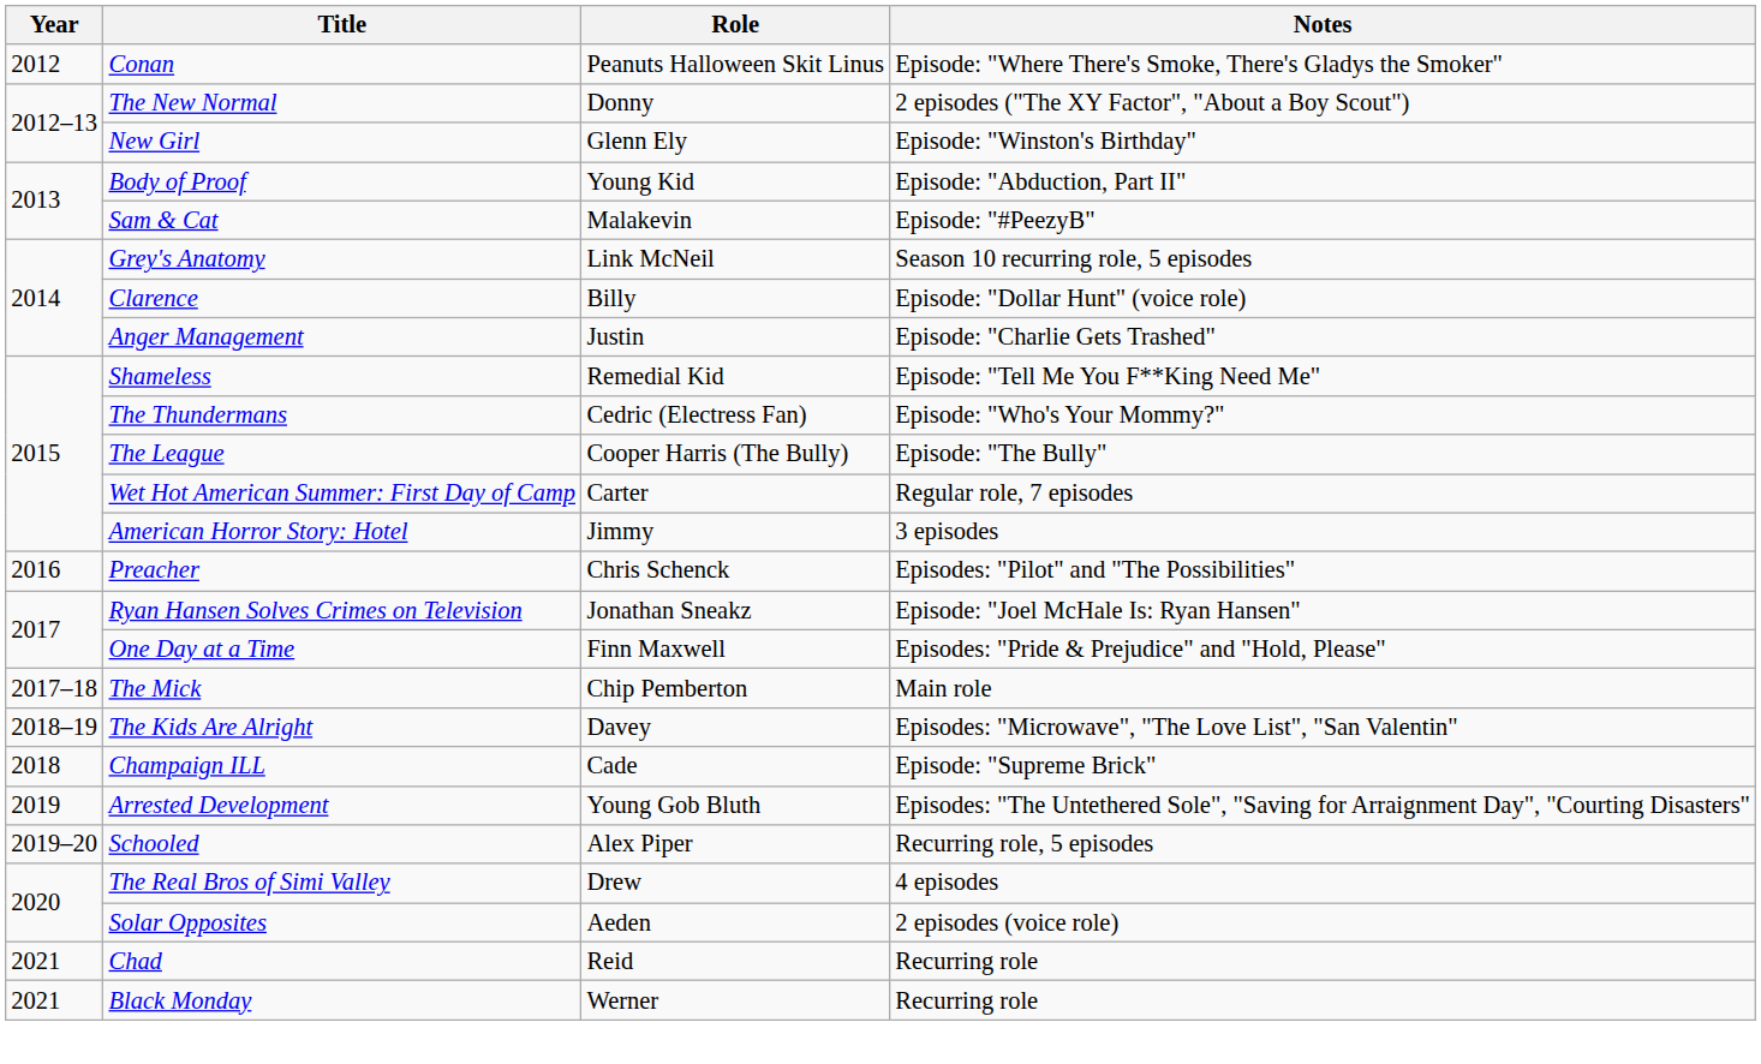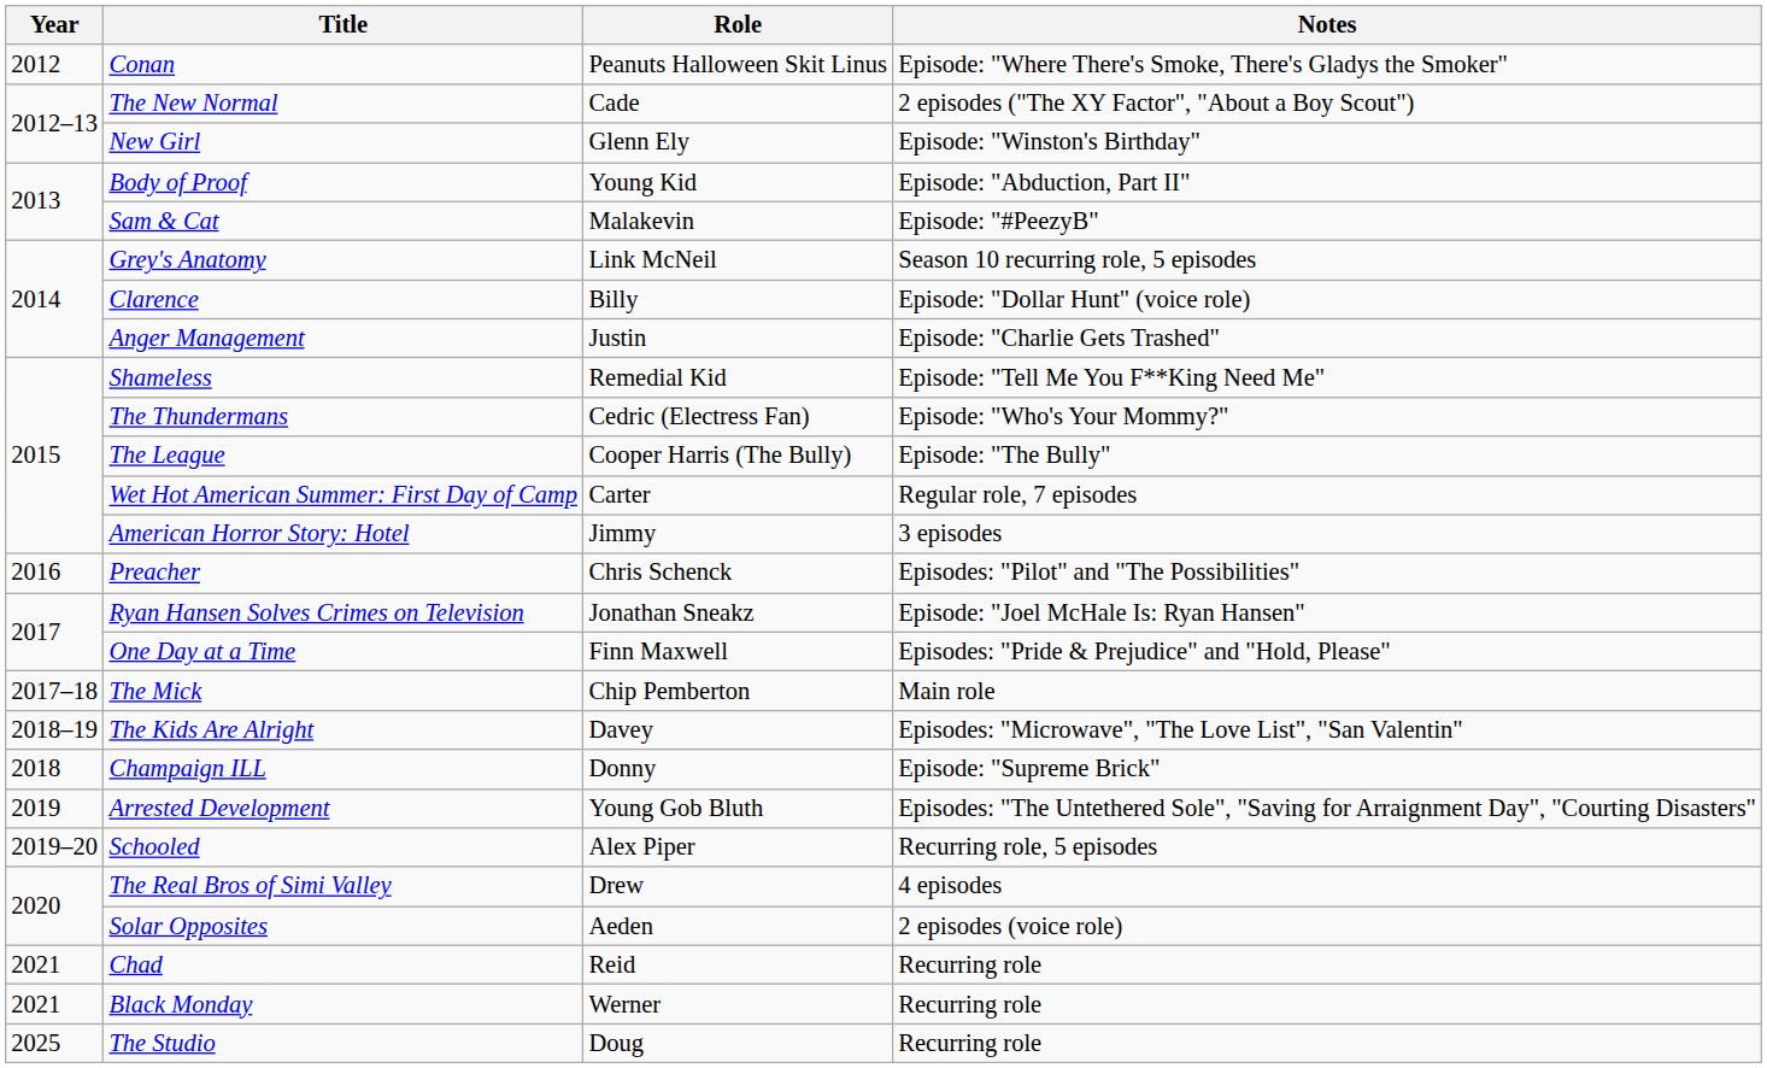 <table class="wikitable sortable">
 <tr>
 <th>Year</th>
 <th>Title</th>
 <th>Role</th>
 <th class="unsortable">Notes</th>
 </tr>
 <tr>
 <td>2012</td>
 <td><em><a href='#'>Conan</a></em></td>
 <td>Peanuts Halloween Skit Linus</td>
 <td>Episode: "Where There's Smoke, There's Gladys the Smoker"</td>
 </tr>
 <tr>
 <td rowspan="2">2012–13</td>
 <td><em><a href='#'>The New Normal</a></em></td>
-<td>Donny</td>
+<td>Cade</td>
 <td>2 episodes ("The XY Factor", "About a Boy Scout")</td>
 </tr>
 <tr>
 <td><em><a href='#'>New Girl</a></em></td>
 <td>Glenn Ely</td>
 <td>Episode: "Winston's Birthday"</td>
 </tr>
 <tr>
 <td rowspan="2">2013</td>
 <td><em><a href='#'>Body of Proof</a></em></td>
 <td>Young Kid</td>
 <td>Episode: "Abduction, Part II"</td>
 </tr>
 <tr>
 <td><em><a href='#'>Sam & Cat</a></em></td>
 <td>Malakevin</td>
 <td>Episode: "#PeezyB"</td>
 </tr>
 <tr>
 <td rowspan="3">2014</td>
 <td><em><a href='#'>Grey's Anatomy</a></em></td>
 <td>Link McNeil</td>
 <td>Season 10 recurring role, 5 episodes</td>
 </tr>
 <tr>
 <td><em><a href='#'>Clarence</a></em></td>
 <td>Billy</td>
 <td>Episode: "Dollar Hunt" (voice role)</td>
 </tr>
 <tr>
 <td><em><a href='#'>Anger Management</a></em></td>
 <td>Justin</td>
 <td>Episode: "Charlie Gets Trashed"</td>
 </tr>
 <tr>
 <td rowspan="5">2015</td>
 <td><em><a href='#'>Shameless</a></em></td>
 <td>Remedial Kid</td>
 <td>Episode: "Tell Me You F**King Need Me"</td>
 </tr>
 <tr>
 <td><em><a href='#'>The Thundermans</a></em></td>
 <td>Cedric (Electress Fan)</td>
 <td>Episode: "Who's Your Mommy?"</td>
 </tr>
 <tr>
 <td><em><a href='#'>The League</a></em></td>
 <td>Cooper Harris (The Bully)</td>
 <td>Episode: "The Bully"</td>
 </tr>
 <tr>
 <td><em><a href='#'>Wet Hot American Summer: First Day of Camp</a></em></td>
 <td>Carter</td>
 <td>Regular role, 7 episodes</td>
 </tr>
 <tr>
 <td><em><a href='#'>American Horror Story: Hotel</a></em></td>
 <td>Jimmy</td>
 <td>3 episodes</td>
 </tr>
 <tr>
 <td>2016</td>
 <td><em><a href='#'>Preacher</a></em></td>
 <td>Chris Schenck</td>
 <td>Episodes: "Pilot" and "The Possibilities"</td>
 </tr>
 <tr>
 <td rowspan="2">2017</td>
 <td><em><a href='#'>Ryan Hansen Solves Crimes on Television</a></em></td>
 <td>Jonathan Sneakz</td>
 <td>Episode: "Joel McHale Is: Ryan Hansen"</td>
 </tr>
 <tr>
 <td><em><a href='#'>One Day at a Time</a></em></td>
 <td>Finn Maxwell</td>
 <td>Episodes: "Pride & Prejudice" and "Hold, Please"</td>
 </tr>
 <tr>
 <td>2017–18</td>
 <td><em><a href='#'>The Mick</a></em></td>
 <td>Chip Pemberton</td>
 <td>Main role</td>
 </tr>
 <tr>
 <td>2018–19</td>
 <td><em><a href='#'>The Kids Are Alright</a></em></td>
 <td>Davey</td>
 <td>Episodes: "Microwave", "The Love List", "San Valentin"</td>
 </tr>
 <tr>
 <td>2018</td>
 <td><em><a href='#'>Champaign ILL</a></em></td>
-<td>Cade</td>
+<td>Donny</td>
 <td>Episode: "Supreme Brick"</td>
 </tr>
 <tr>
 <td>2019</td>
 <td><em><a href='#'>Arrested Development</a></em></td>
 <td>Young Gob Bluth</td>
 <td>Episodes: "The Untethered Sole", "Saving for Arraignment Day", "Courting Disasters"</td>
 </tr>
 <tr>
 <td>2019–20</td>
 <td><em><a href='#'>Schooled</a></em></td>
 <td>Alex Piper</td>
 <td>Recurring role, 5 episodes</td>
 </tr>
 <tr>
 <td rowspan="2">2020</td>
 <td><em><a href='#'>The Real Bros of Simi Valley</a></em></td>
 <td>Drew</td>
 <td>4 episodes</td>
 </tr>
 <tr>
 <td><em><a href='#'>Solar Opposites</a></em></td>
 <td>Aeden</td>
 <td>2 episodes (voice role)</td>
 </tr>
 <tr>
 <td>2021</td>
 <td><em><a href='#'>Chad</a></em></td>
 <td>Reid</td>
 <td>Recurring role</td>
 </tr>
 <tr>
 <td>2021</td>
 <td><em><a href='#'>Black Monday</a></em></td>
 <td>Werner</td>
 <td>Recurring role</td>
 </tr>
+<tr>
+<td>2025</td>
+<td><em><a href='#'>The Studio</a></em></td>
+<td>Doug</td>
+<td>Recurring role</td>
+</tr>
 </table>
